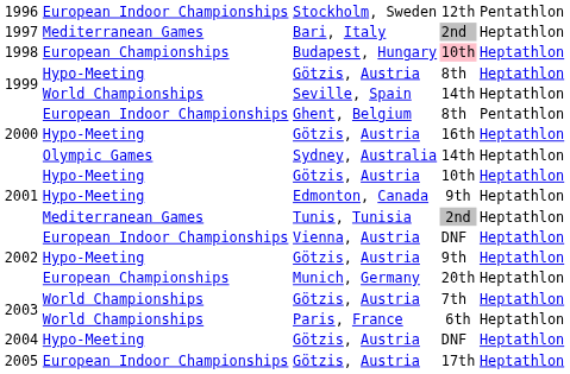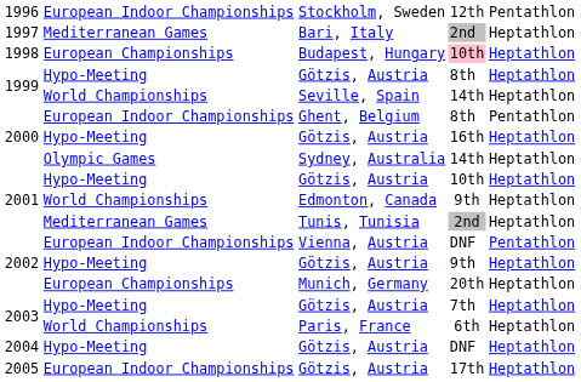 <table>
 <tr>
 <td>1996</td>
 <td><a href='#'>European Indoor Championships</a></td>
 <td><a href='#'>Stockholm</a>, Sweden</td>
 <td>12th</td>
 <td>Pentathlon</td>
 </tr>
 <tr>
 <td>1997</td>
 <td><a href='#'>Mediterranean Games</a></td>
 <td><a href='#'>Bari</a>, <a href='#'>Italy</a></td>
 <td bgcolor="silver">2nd</td>
 <td>Heptathlon</td>
 </tr>
 <tr>
 <td>1998</td>
 <td><a href='#'>European Championships</a></td>
 <td><a href='#'>Budapest</a>, <a href='#'>Hungary</a></td>
 <td style="background: pink;">10th</td>
 <td><a href='#'>Heptathlon</a></td>
 </tr>
 <tr>
 <td rowspan=2>1999</td>
 <td><a href='#'>Hypo-Meeting</a></td>
 <td><a href='#'>Götzis</a>, <a href='#'>Austria</a></td>
 <td>8th</td>
 <td><a href='#'>Heptathlon</a></td>
 </tr>
 <tr>
 <td><a href='#'>World Championships</a></td>
 <td><a href='#'>Seville</a>, <a href='#'>Spain</a></td>
 <td>14th</td>
 <td>Heptathlon</td>
 </tr>
 <tr>
 <td rowspan=3>2000</td>
 <td><a href='#'>European Indoor Championships</a></td>
 <td><a href='#'>Ghent</a>, <a href='#'>Belgium</a></td>
 <td>8th</td>
 <td>Pentathlon</td>
 </tr>
 <tr>
 <td><a href='#'>Hypo-Meeting</a></td>
 <td><a href='#'>Götzis</a>, <a href='#'>Austria</a></td>
 <td>16th</td>
 <td><a href='#'>Heptathlon</a></td>
 </tr>
 <tr>
 <td><a href='#'>Olympic Games</a></td>
 <td><a href='#'>Sydney</a>, <a href='#'>Australia</a></td>
 <td align="center">14th</td>
 <td>Heptathlon</td>
 </tr>
 <tr>
 <td rowspan=3>2001</td>
 <td><a href='#'>Hypo-Meeting</a></td>
 <td><a href='#'>Götzis</a>, <a href='#'>Austria</a></td>
 <td>10th</td>
 <td><a href='#'>Heptathlon</a></td>
 </tr>
 <tr>
-<td><a href='#'>Hypo-Meeting</a></td>
+<td><a href='#'>World Championships</a></td>
 <td><a href='#'>Edmonton</a>, <a href='#'>Canada</a></td>
 <td align="center">9th</td>
 <td>Heptathlon</td>
 </tr>
 <tr>
 <td><a href='#'>Mediterranean Games</a></td>
 <td><a href='#'>Tunis</a>, <a href='#'>Tunisia</a></td>
 <td bgcolor="silver" align="center">2nd</td>
 <td>Heptathlon</td>
 </tr>
 <tr>
 <td rowspan=3>2002</td>
 <td><a href='#'>European Indoor Championships</a></td>
 <td><a href='#'>Vienna</a>, <a href='#'>Austria</a></td>
 <td>DNF</td>
-<td><a href='#'>Heptathlon</a></td>
+<td><a href='#'>Pentathlon</a></td>
 </tr>
 <tr>
 <td><a href='#'>Hypo-Meeting</a></td>
 <td><a href='#'>Götzis</a>, <a href='#'>Austria</a></td>
 <td>9th</td>
 <td><a href='#'>Heptathlon</a></td>
 </tr>
 <tr>
 <td><a href='#'>European Championships</a></td>
 <td><a href='#'>Munich</a>, <a href='#'>Germany</a></td>
 <td align="center">20th</td>
 <td>Heptathlon</td>
 </tr>
 <tr>
 <td rowspan=2>2003</td>
-<td><a href='#'>World Championships</a></td>
+<td><a href='#'>Hypo-Meeting</a></td>
 <td><a href='#'>Götzis</a>, <a href='#'>Austria</a></td>
 <td>7th</td>
 <td><a href='#'>Heptathlon</a></td>
 </tr>
 <tr>
 <td><a href='#'>World Championships</a></td>
 <td><a href='#'>Paris</a>, <a href='#'>France</a></td>
 <td align="center">6th</td>
 <td>Heptathlon</td>
 </tr>
 <tr>
 <td>2004</td>
 <td><a href='#'>Hypo-Meeting</a></td>
 <td><a href='#'>Götzis</a>, <a href='#'>Austria</a></td>
 <td>DNF</td>
 <td><a href='#'>Heptathlon</a></td>
 </tr>
 <tr>
 <td>2005</td>
 <td><a href='#'>European Indoor Championships</a></td>
 <td><a href='#'>Götzis</a>, <a href='#'>Austria</a></td>
 <td>17th</td>
 <td><a href='#'>Heptathlon</a></td>
 </tr>
 </table>
